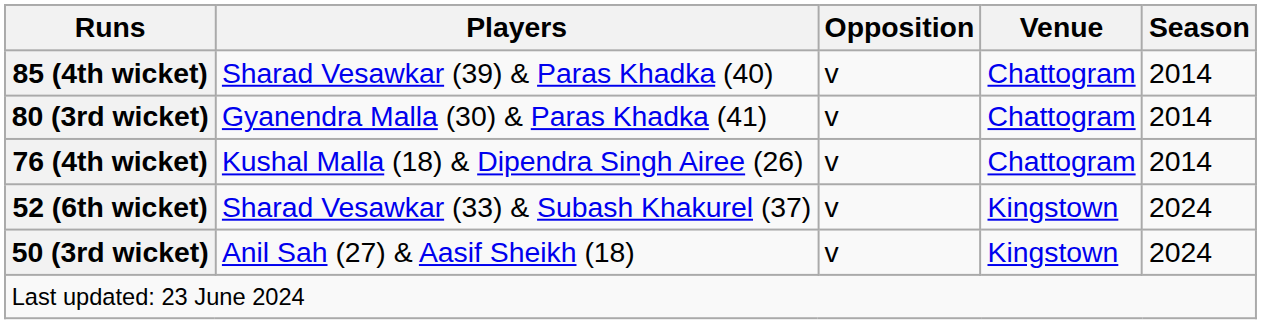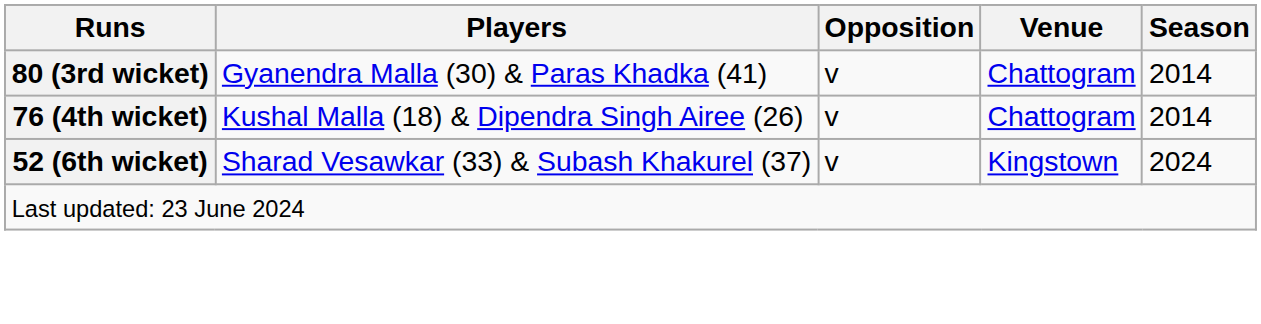 <table class="wikitable"style="font-size: 90%">
 <tr>
 <th scope="col"><strong>Runs</strong></th>
 <th scope="col"><strong>Players</strong></th>
 <th scope="col"><strong>Opposition</strong></th>
 <th scope="col"><strong>Venue</strong></th>
 <th scope="col"><strong>Season</strong></th>
-</tr>
-<tr>
-<th>85 (4th wicket)</th>
-<td><a href='#'>Sharad Vesawkar</a> (39) & <a href='#'>Paras Khadka</a> (40)</td>
-<td>v </td>
-<td><a href='#'>Chattogram</a></td>
-<td>2014</td>
 </tr>
 <tr>
 <th>80 (3rd wicket)</th>
 <td><a href='#'>Gyanendra Malla</a> (30) & <a href='#'>Paras Khadka</a> (41)</td>
 <td>v </td>
 <td><a href='#'>Chattogram</a></td>
 <td>2014</td>
 </tr>
 <tr>
 <th>76 (4th wicket)</th>
 <td><a href='#'>Kushal Malla</a> (18) & <a href='#'>Dipendra Singh Airee</a> (26)</td>
 <td>v </td>
 <td><a href='#'>Chattogram</a></td>
 <td>2014</td>
 </tr>
 <tr>
 <th>52 (6th wicket)</th>
 <td><a href='#'>Sharad Vesawkar</a> (33) & <a href='#'>Subash Khakurel</a> (37)</td>
 <td>v </td>
 <td><a href='#'>Kingstown</a></td>
 <td>2024</td>
 </tr>
 <tr>
-<th>50 (3rd wicket)</th>
-<td><a href='#'>Anil Sah</a> (27) & <a href='#'>Aasif Sheikh</a> (18)</td>
-<td>v </td>
-<td><a href='#'>Kingstown</a></td>
-<td>2024</td>
-</tr>
-<tr>
 <td colspan="5"><small>Last updated: 23 June 2024</small></td>
 </tr>
 </table>
